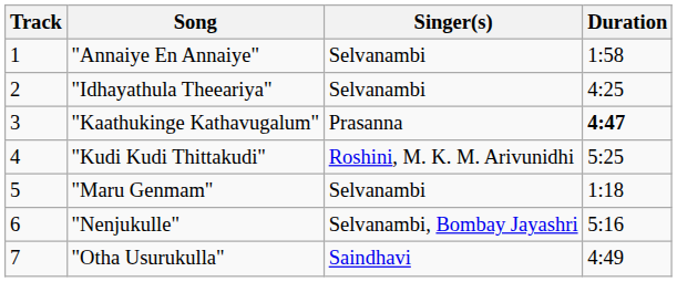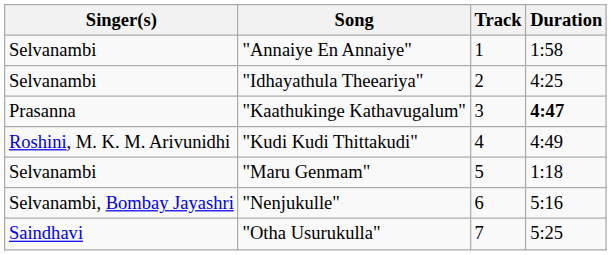 <table class="wikitable" style="font-size:95%;">
 <tr>
+<th>Singer(s)</th>
+<th>Song</th>
 <th>Track</th>
-<th>Song</th>
-<th>Singer(s)</th>
 <th>Duration</th>
 </tr>
 <tr>
+<td>Selvanambi</td>
+<td>"Annaiye En Annaiye"</td>
 <td>1</td>
-<td>"Annaiye En Annaiye"</td>
-<td>Selvanambi</td>
 <td>1:58</td>
 </tr>
 <tr>
+<td>Selvanambi</td>
+<td>"Idhayathula Theeariya"</td>
 <td>2</td>
-<td>"Idhayathula Theeariya"</td>
-<td>Selvanambi</td>
 <td>4:25</td>
 </tr>
 <tr>
+<td>Prasanna</td>
+<td>"Kaathukinge Kathavugalum"</td>
 <td>3</td>
-<td>"Kaathukinge Kathavugalum"</td>
-<td>Prasanna</td>
 <td><strong>4:47</strong></td>
 </tr>
 <tr>
+<td><a href='#'>Roshini</a>, M. K. M. Arivunidhi</td>
+<td>"Kudi Kudi Thittakudi"</td>
 <td>4</td>
-<td>"Kudi Kudi Thittakudi"</td>
-<td><a href='#'>Roshini</a>, M. K. M. Arivunidhi</td>
-<td>5:25</td>
+<td>4:49</td>
 </tr>
 <tr>
+<td>Selvanambi</td>
+<td>"Maru Genmam"</td>
 <td>5</td>
-<td>"Maru Genmam"</td>
-<td>Selvanambi</td>
 <td>1:18</td>
 </tr>
 <tr>
+<td>Selvanambi, <a href='#'>Bombay Jayashri</a></td>
+<td>"Nenjukulle"</td>
 <td>6</td>
-<td>"Nenjukulle"</td>
-<td>Selvanambi, <a href='#'>Bombay Jayashri</a></td>
 <td>5:16</td>
 </tr>
 <tr>
+<td><a href='#'>Saindhavi</a></td>
+<td>"Otha Usurukulla"</td>
 <td>7</td>
-<td>"Otha Usurukulla"</td>
-<td><a href='#'>Saindhavi</a></td>
-<td>4:49</td>
+<td>5:25</td>
 </tr>
 </table>
